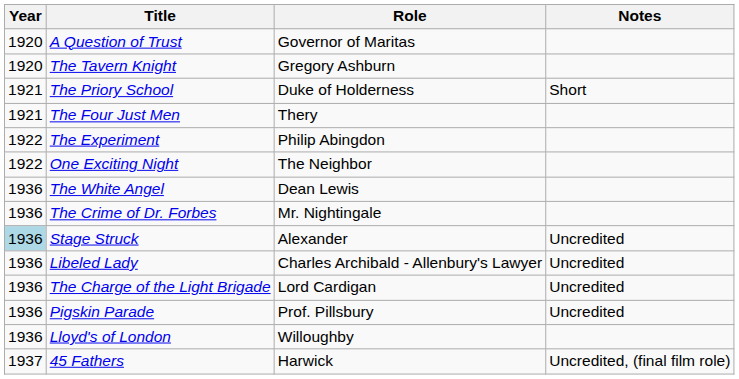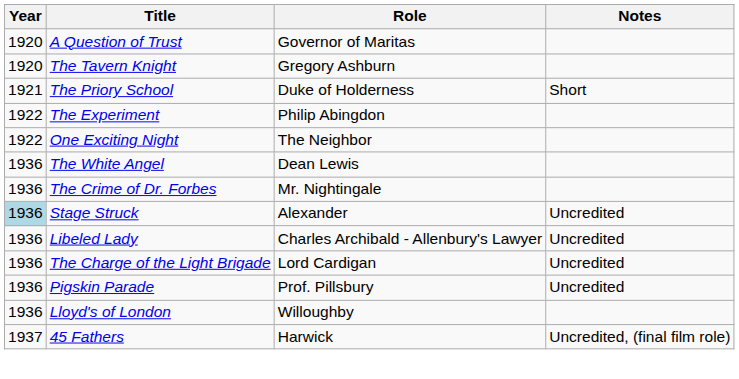 <table class="wikitable">
 <tr>
 <th>Year</th>
 <th>Title</th>
 <th>Role</th>
 <th>Notes</th>
 </tr>
 <tr>
 <td>1920</td>
 <td><em><a href='#'>A Question of Trust</a></em></td>
 <td>Governor of Maritas</td>
 <td></td>
 </tr>
 <tr>
 <td>1920</td>
 <td><em><a href='#'>The Tavern Knight</a></em></td>
 <td>Gregory Ashburn</td>
 <td></td>
 </tr>
 <tr>
 <td>1921</td>
 <td><em><a href='#'>The Priory School</a></em></td>
 <td>Duke of Holderness</td>
 <td>Short</td>
-</tr>
-<tr>
-<td>1921</td>
-<td><em><a href='#'>The Four Just Men</a></em></td>
-<td>Thery</td>
-<td></td>
 </tr>
 <tr>
 <td>1922</td>
 <td><em><a href='#'>The Experiment</a></em></td>
 <td>Philip Abingdon</td>
 <td></td>
 </tr>
 <tr>
 <td>1922</td>
 <td><em><a href='#'>One Exciting Night</a></em></td>
 <td>The Neighbor</td>
 <td></td>
 </tr>
 <tr>
 <td>1936</td>
 <td><em><a href='#'>The White Angel</a></em></td>
 <td>Dean Lewis</td>
 <td></td>
 </tr>
 <tr>
 <td>1936</td>
 <td><em><a href='#'>The Crime of Dr. Forbes</a></em></td>
 <td>Mr. Nightingale</td>
 <td></td>
 </tr>
 <tr>
 <td style="background: lightblue;">1936</td>
 <td><em><a href='#'>Stage Struck</a></em></td>
 <td>Alexander</td>
 <td>Uncredited</td>
 </tr>
 <tr>
 <td>1936</td>
 <td><em><a href='#'>Libeled Lady</a></em></td>
 <td>Charles Archibald - Allenbury's Lawyer</td>
 <td>Uncredited</td>
 </tr>
 <tr>
 <td>1936</td>
 <td><em><a href='#'>The Charge of the Light Brigade</a></em></td>
 <td>Lord Cardigan</td>
 <td>Uncredited</td>
 </tr>
 <tr>
 <td>1936</td>
 <td><em><a href='#'>Pigskin Parade</a></em></td>
 <td>Prof. Pillsbury</td>
 <td>Uncredited</td>
 </tr>
 <tr>
 <td>1936</td>
 <td><em><a href='#'>Lloyd's of London</a></em></td>
 <td>Willoughby</td>
 <td></td>
 </tr>
 <tr>
 <td>1937</td>
 <td><em><a href='#'>45 Fathers</a></em></td>
 <td>Harwick</td>
 <td>Uncredited, (final film role)</td>
 </tr>
 </table>
